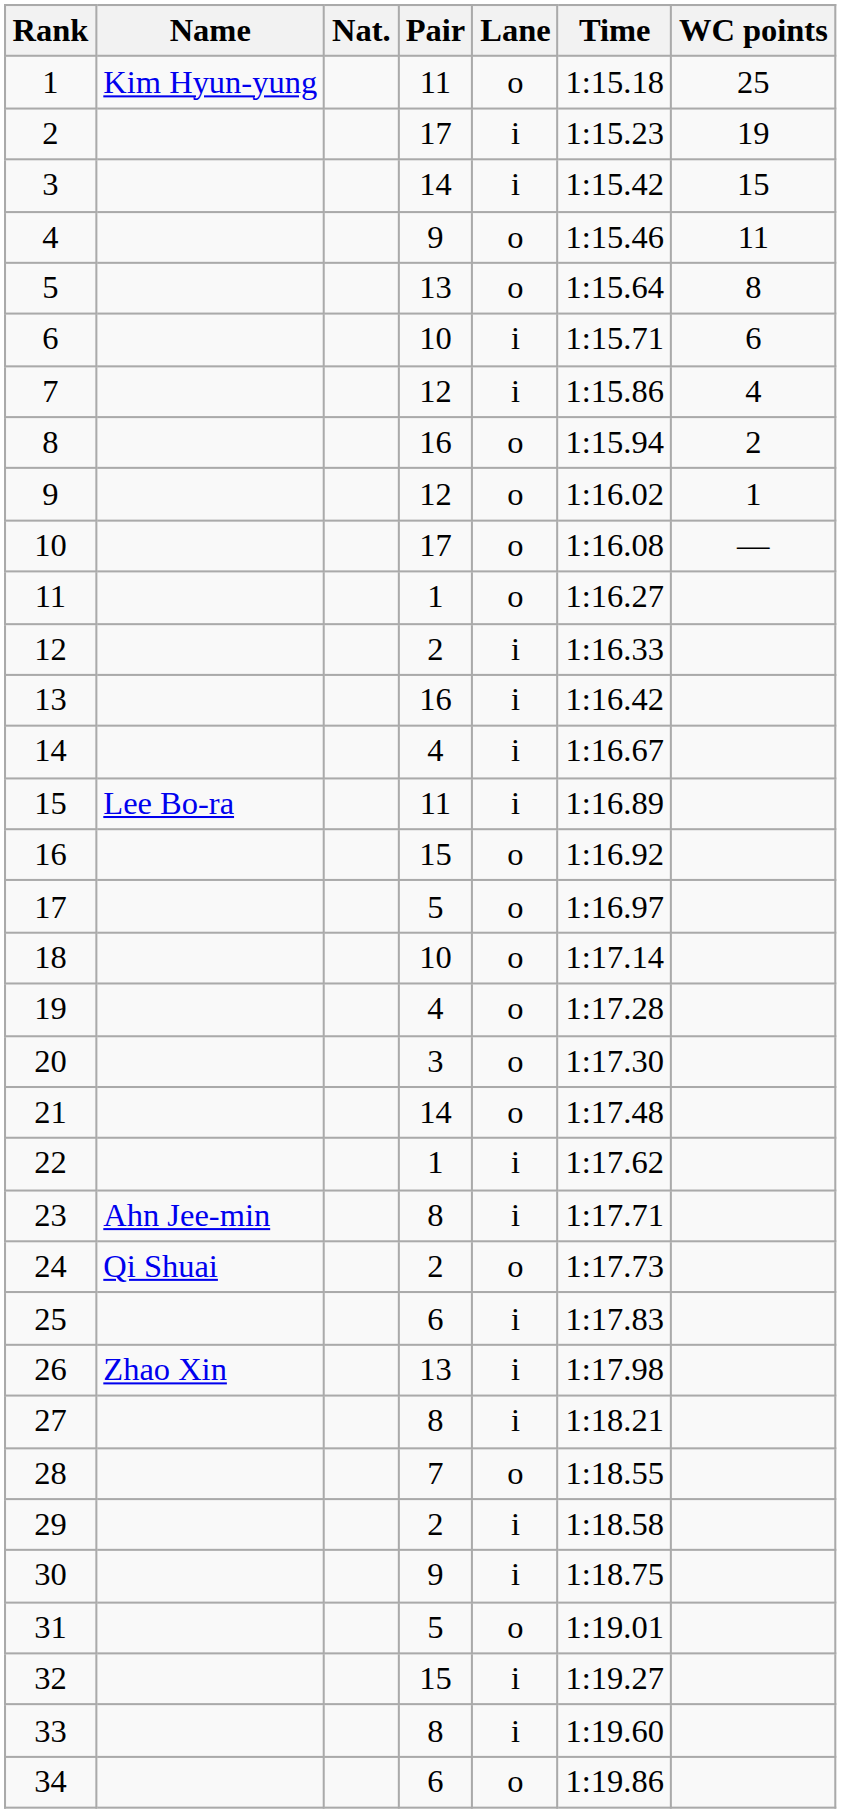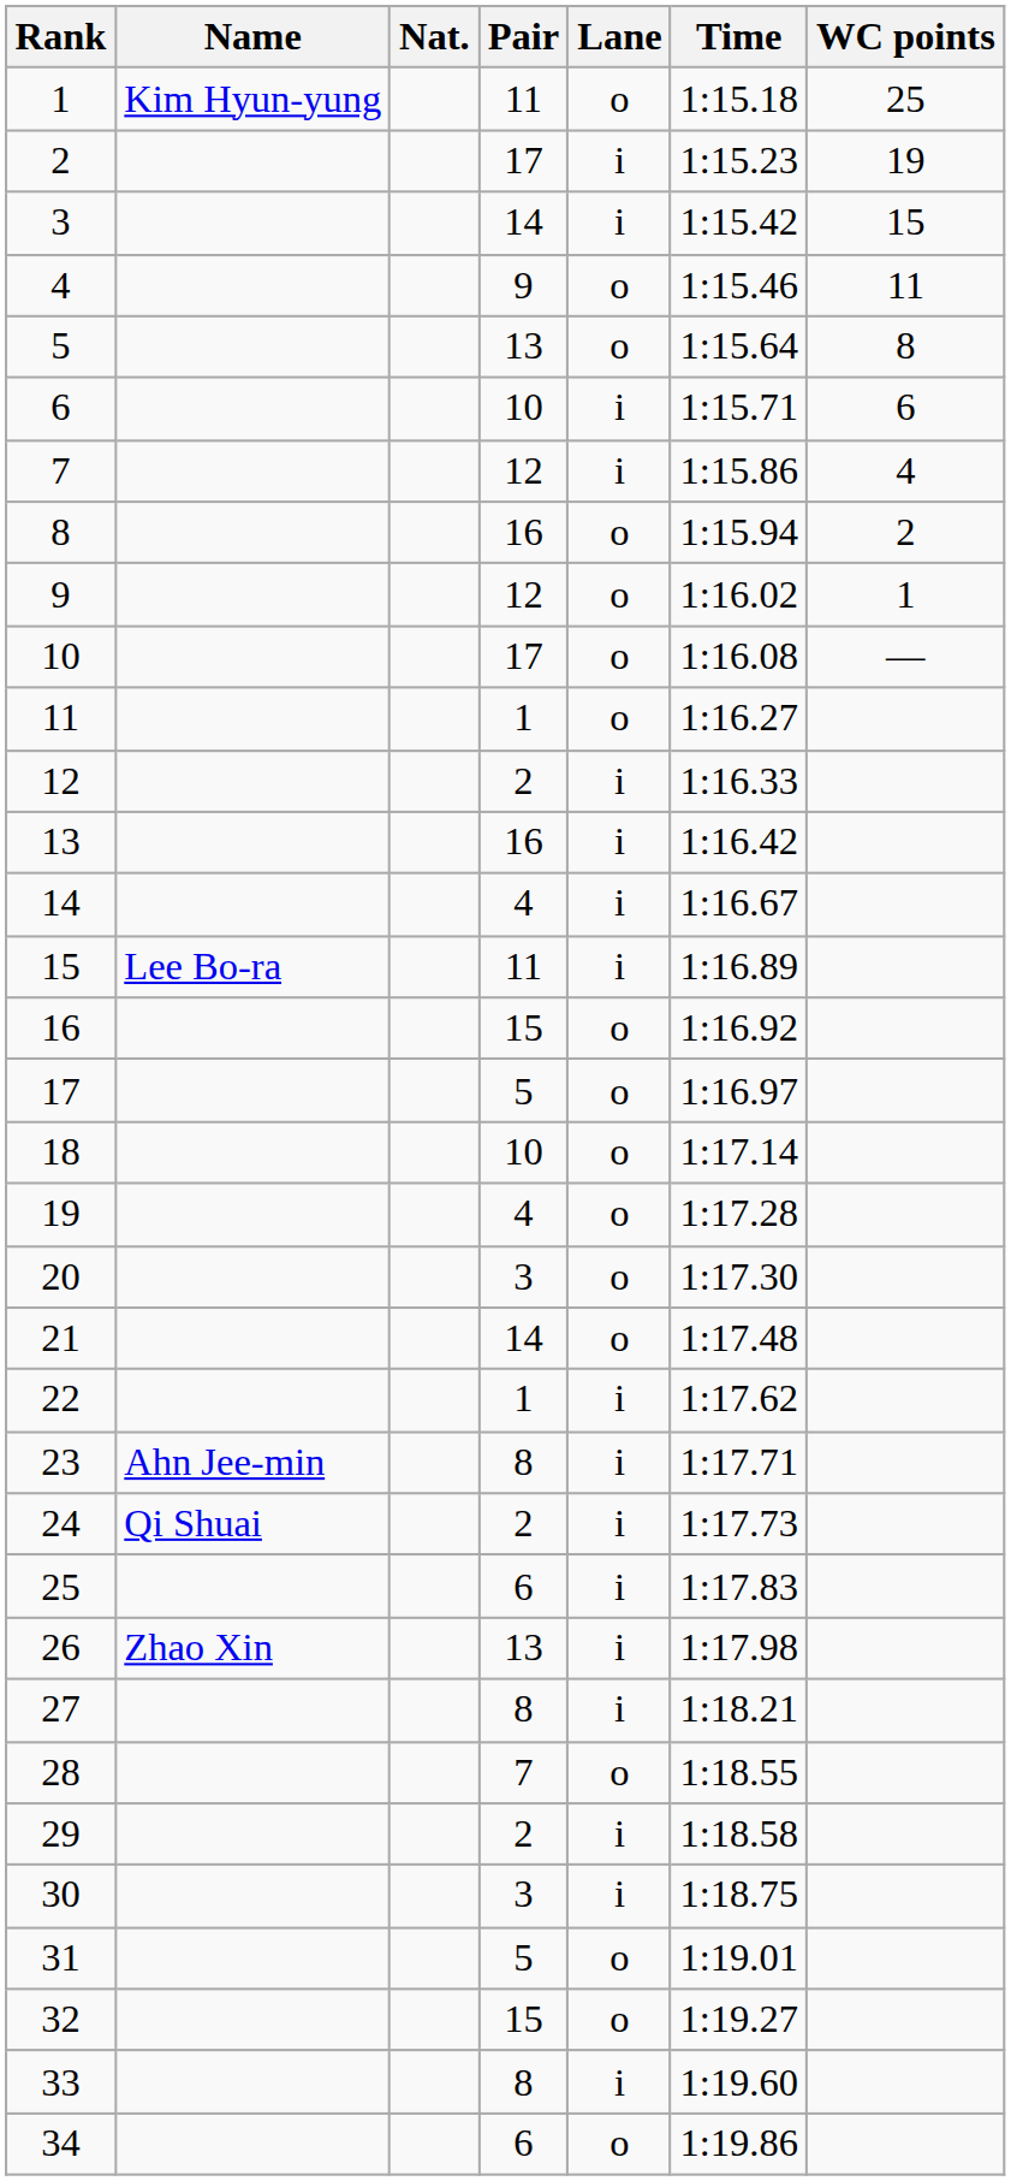 <table class="wikitable sortable" style="text-align:center">
 <tr>
 <th>Rank</th>
 <th>Name</th>
 <th>Nat.</th>
 <th>Pair</th>
 <th>Lane</th>
 <th>Time</th>
 <th>WC points</th>
 </tr>
 <tr>
 <td>1</td>
 <td align=left><a href='#'>Kim Hyun-yung</a></td>
 <td></td>
 <td>11</td>
 <td>o</td>
 <td>1:15.18</td>
 <td>25</td>
 </tr>
 <tr>
 <td>2</td>
 <td align=left></td>
 <td></td>
 <td>17</td>
 <td>i</td>
 <td>1:15.23</td>
 <td>19</td>
 </tr>
 <tr>
 <td>3</td>
 <td align=left></td>
 <td></td>
 <td>14</td>
 <td>i</td>
 <td>1:15.42</td>
 <td>15</td>
 </tr>
 <tr>
 <td>4</td>
 <td align=left></td>
 <td></td>
 <td>9</td>
 <td>o</td>
 <td>1:15.46</td>
 <td>11</td>
 </tr>
 <tr>
 <td>5</td>
 <td align=left></td>
 <td></td>
 <td>13</td>
 <td>o</td>
 <td>1:15.64</td>
 <td>8</td>
 </tr>
 <tr>
 <td>6</td>
 <td align=left></td>
 <td></td>
 <td>10</td>
 <td>i</td>
 <td>1:15.71</td>
 <td>6</td>
 </tr>
 <tr>
 <td>7</td>
 <td align=left></td>
 <td></td>
 <td>12</td>
 <td>i</td>
 <td>1:15.86</td>
 <td>4</td>
 </tr>
 <tr>
 <td>8</td>
 <td align=left></td>
 <td></td>
 <td>16</td>
 <td>o</td>
 <td>1:15.94</td>
 <td>2</td>
 </tr>
 <tr>
 <td>9</td>
 <td align=left></td>
 <td></td>
 <td>12</td>
 <td>o</td>
 <td>1:16.02</td>
 <td>1</td>
 </tr>
 <tr>
 <td>10</td>
 <td align=left></td>
 <td></td>
 <td>17</td>
 <td>o</td>
 <td>1:16.08</td>
 <td>—</td>
 </tr>
 <tr>
 <td>11</td>
 <td align=left></td>
 <td></td>
 <td>1</td>
 <td>o</td>
 <td>1:16.27</td>
 <td></td>
 </tr>
 <tr>
 <td>12</td>
 <td align=left></td>
 <td></td>
 <td>2</td>
 <td>i</td>
 <td>1:16.33</td>
 <td></td>
 </tr>
 <tr>
 <td>13</td>
 <td align=left></td>
 <td></td>
 <td>16</td>
 <td>i</td>
 <td>1:16.42</td>
 <td></td>
 </tr>
 <tr>
 <td>14</td>
 <td align=left></td>
 <td></td>
 <td>4</td>
 <td>i</td>
 <td>1:16.67</td>
 <td></td>
 </tr>
 <tr>
 <td>15</td>
 <td align=left><a href='#'>Lee Bo-ra</a></td>
 <td></td>
 <td>11</td>
 <td>i</td>
 <td>1:16.89</td>
 <td></td>
 </tr>
 <tr>
 <td>16</td>
 <td align=left></td>
 <td></td>
 <td>15</td>
 <td>o</td>
 <td>1:16.92</td>
 <td></td>
 </tr>
 <tr>
 <td>17</td>
 <td align=left></td>
 <td></td>
 <td>5</td>
 <td>o</td>
 <td>1:16.97</td>
 <td></td>
 </tr>
 <tr>
 <td>18</td>
 <td align=left></td>
 <td></td>
 <td>10</td>
 <td>o</td>
 <td>1:17.14</td>
 <td></td>
 </tr>
 <tr>
 <td>19</td>
 <td align=left></td>
 <td></td>
 <td>4</td>
 <td>o</td>
 <td>1:17.28</td>
 <td></td>
 </tr>
 <tr>
 <td>20</td>
 <td align=left></td>
 <td></td>
 <td>3</td>
 <td>o</td>
 <td>1:17.30</td>
 <td></td>
 </tr>
 <tr>
 <td>21</td>
 <td align=left></td>
 <td></td>
 <td>14</td>
 <td>o</td>
 <td>1:17.48</td>
 <td></td>
 </tr>
 <tr>
 <td>22</td>
 <td align=left></td>
 <td></td>
 <td>1</td>
 <td>i</td>
 <td>1:17.62</td>
 <td></td>
 </tr>
 <tr>
 <td>23</td>
 <td align=left><a href='#'>Ahn Jee-min</a></td>
 <td></td>
 <td>8</td>
 <td>i</td>
 <td>1:17.71</td>
 <td></td>
 </tr>
 <tr>
 <td>24</td>
 <td align=left><a href='#'>Qi Shuai</a></td>
 <td></td>
 <td>2</td>
-<td>o</td>
+<td>i</td>
 <td>1:17.73</td>
 <td></td>
 </tr>
 <tr>
 <td>25</td>
 <td align=left></td>
 <td></td>
 <td>6</td>
 <td>i</td>
 <td>1:17.83</td>
 <td></td>
 </tr>
 <tr>
 <td>26</td>
 <td align=left><a href='#'>Zhao Xin</a></td>
 <td></td>
 <td>13</td>
 <td>i</td>
 <td>1:17.98</td>
 <td></td>
 </tr>
 <tr>
 <td>27</td>
 <td align=left></td>
 <td></td>
 <td>8</td>
 <td>i</td>
 <td>1:18.21</td>
 <td></td>
 </tr>
 <tr>
 <td>28</td>
 <td align=left></td>
 <td></td>
 <td>7</td>
 <td>o</td>
 <td>1:18.55</td>
 <td></td>
 </tr>
 <tr>
 <td>29</td>
 <td align=left></td>
 <td></td>
 <td>2</td>
 <td>i</td>
 <td>1:18.58</td>
 <td></td>
 </tr>
 <tr>
 <td>30</td>
 <td align=left></td>
 <td></td>
-<td>9</td>
+<td>3</td>
 <td>i</td>
 <td>1:18.75</td>
 <td></td>
 </tr>
 <tr>
 <td>31</td>
 <td align=left></td>
 <td></td>
 <td>5</td>
 <td>o</td>
 <td>1:19.01</td>
 <td></td>
 </tr>
 <tr>
 <td>32</td>
 <td align=left></td>
 <td></td>
 <td>15</td>
-<td>i</td>
+<td>o</td>
 <td>1:19.27</td>
 <td></td>
 </tr>
 <tr>
 <td>33</td>
 <td align=left></td>
 <td></td>
 <td>8</td>
 <td>i</td>
 <td>1:19.60</td>
 <td></td>
 </tr>
 <tr>
 <td>34</td>
 <td align=left></td>
 <td></td>
 <td>6</td>
 <td>o</td>
 <td>1:19.86</td>
 <td></td>
 </tr>
 </table>
